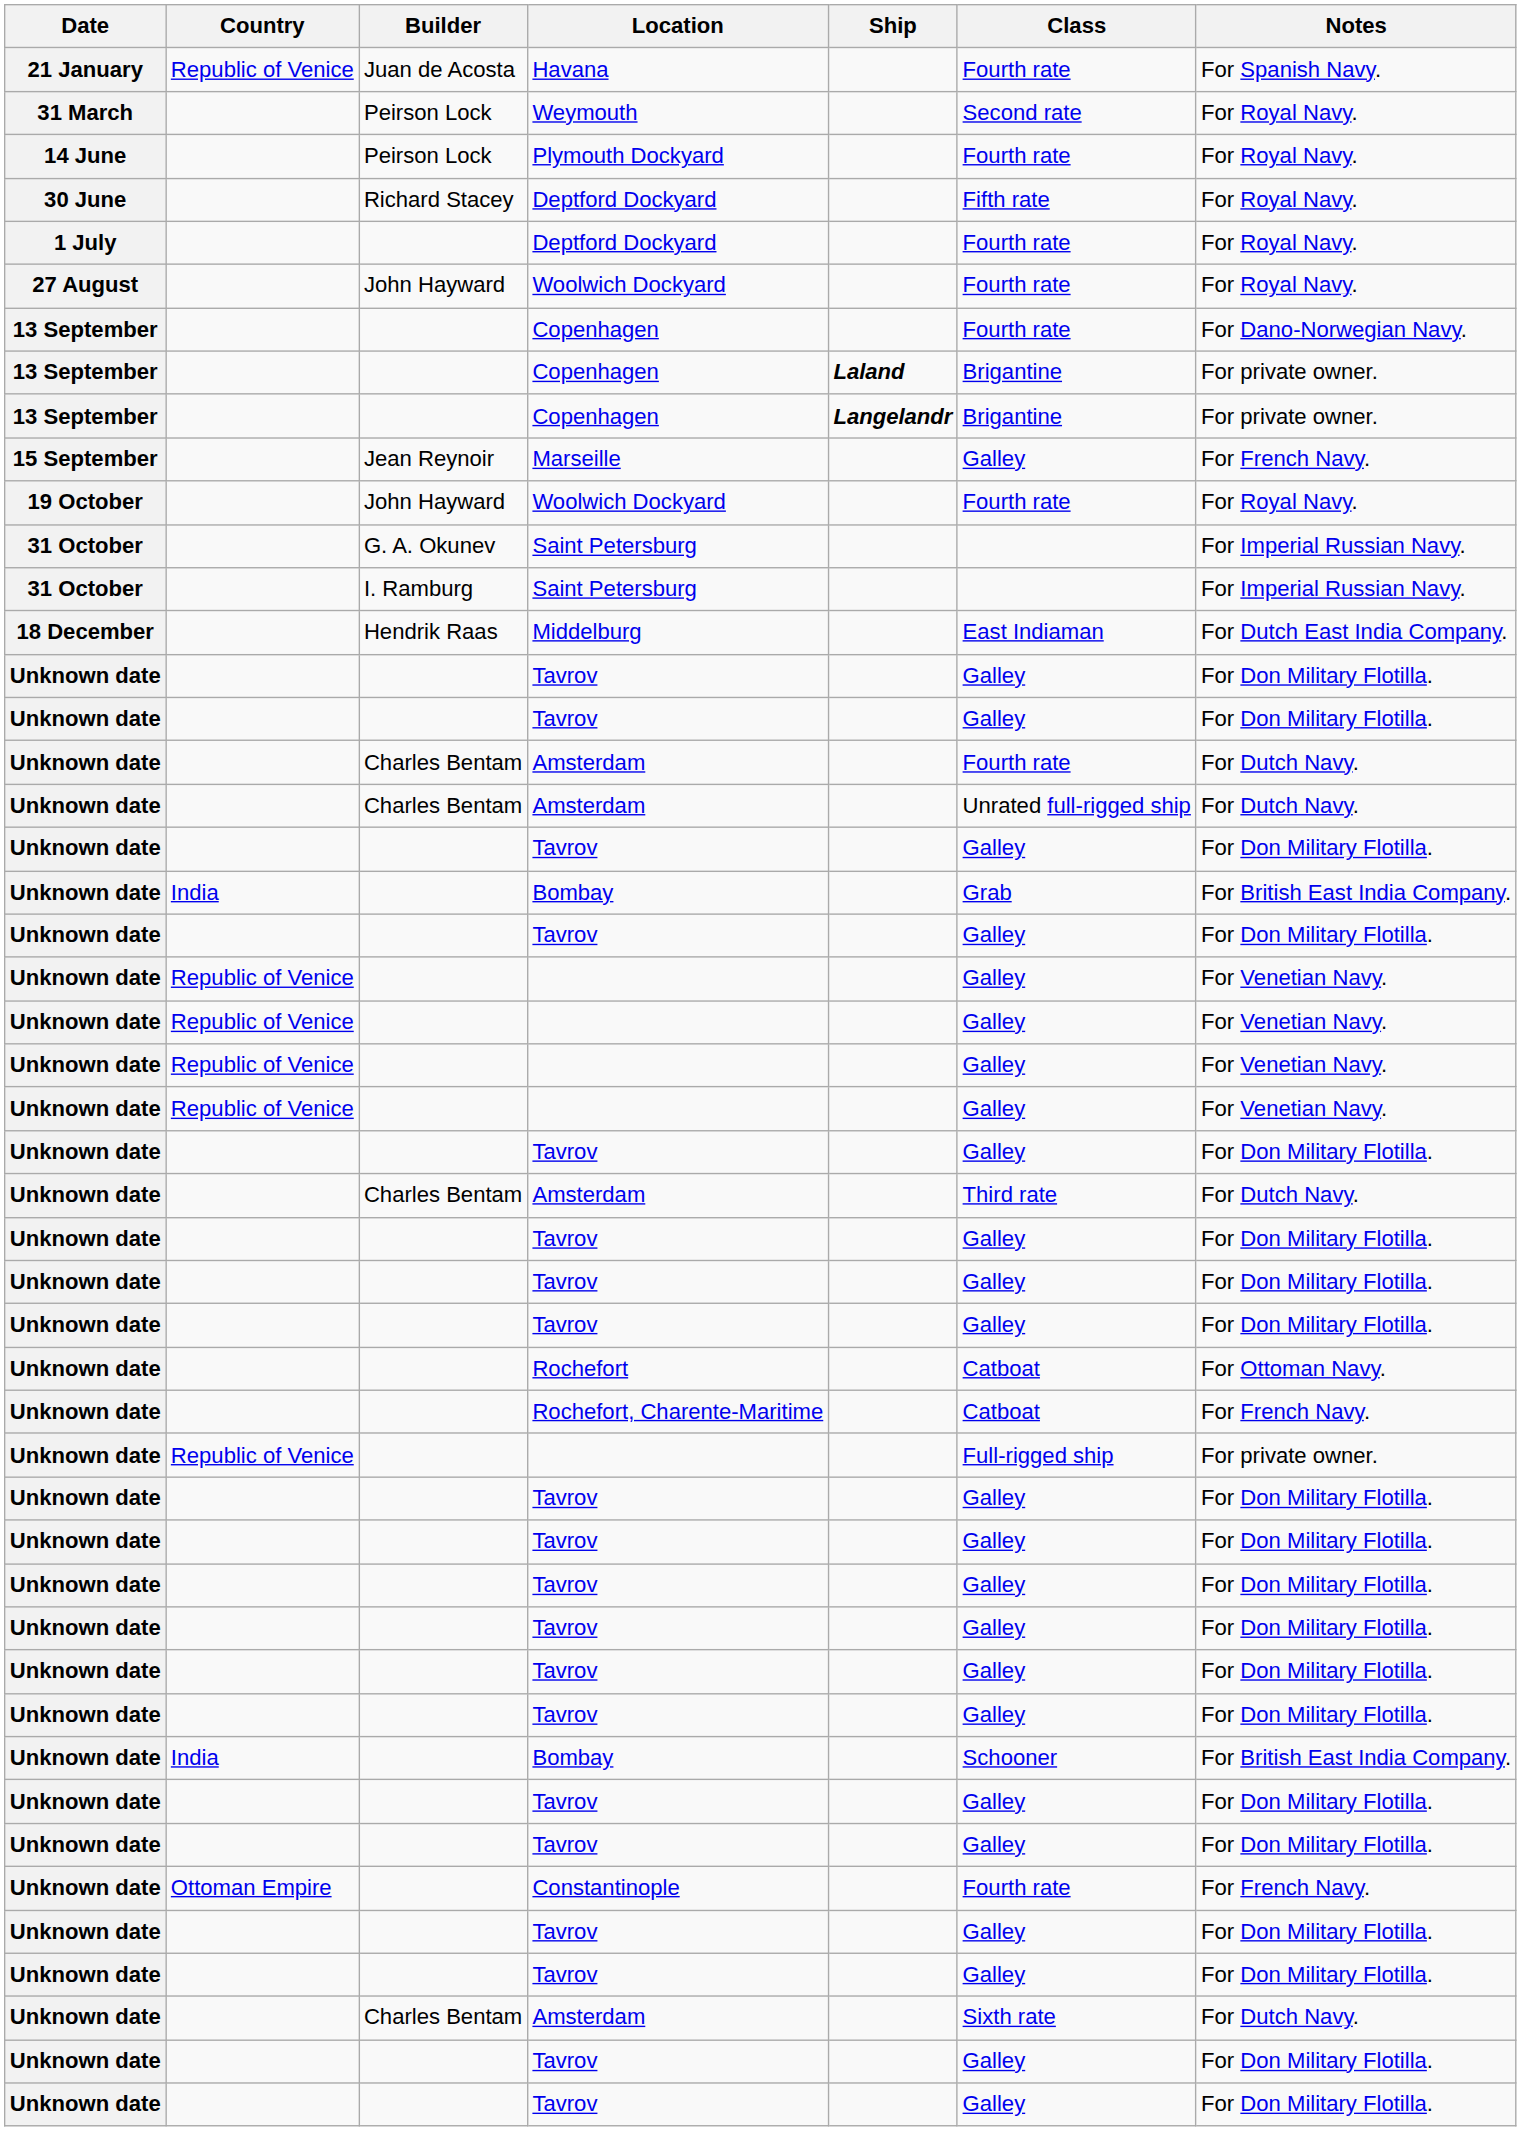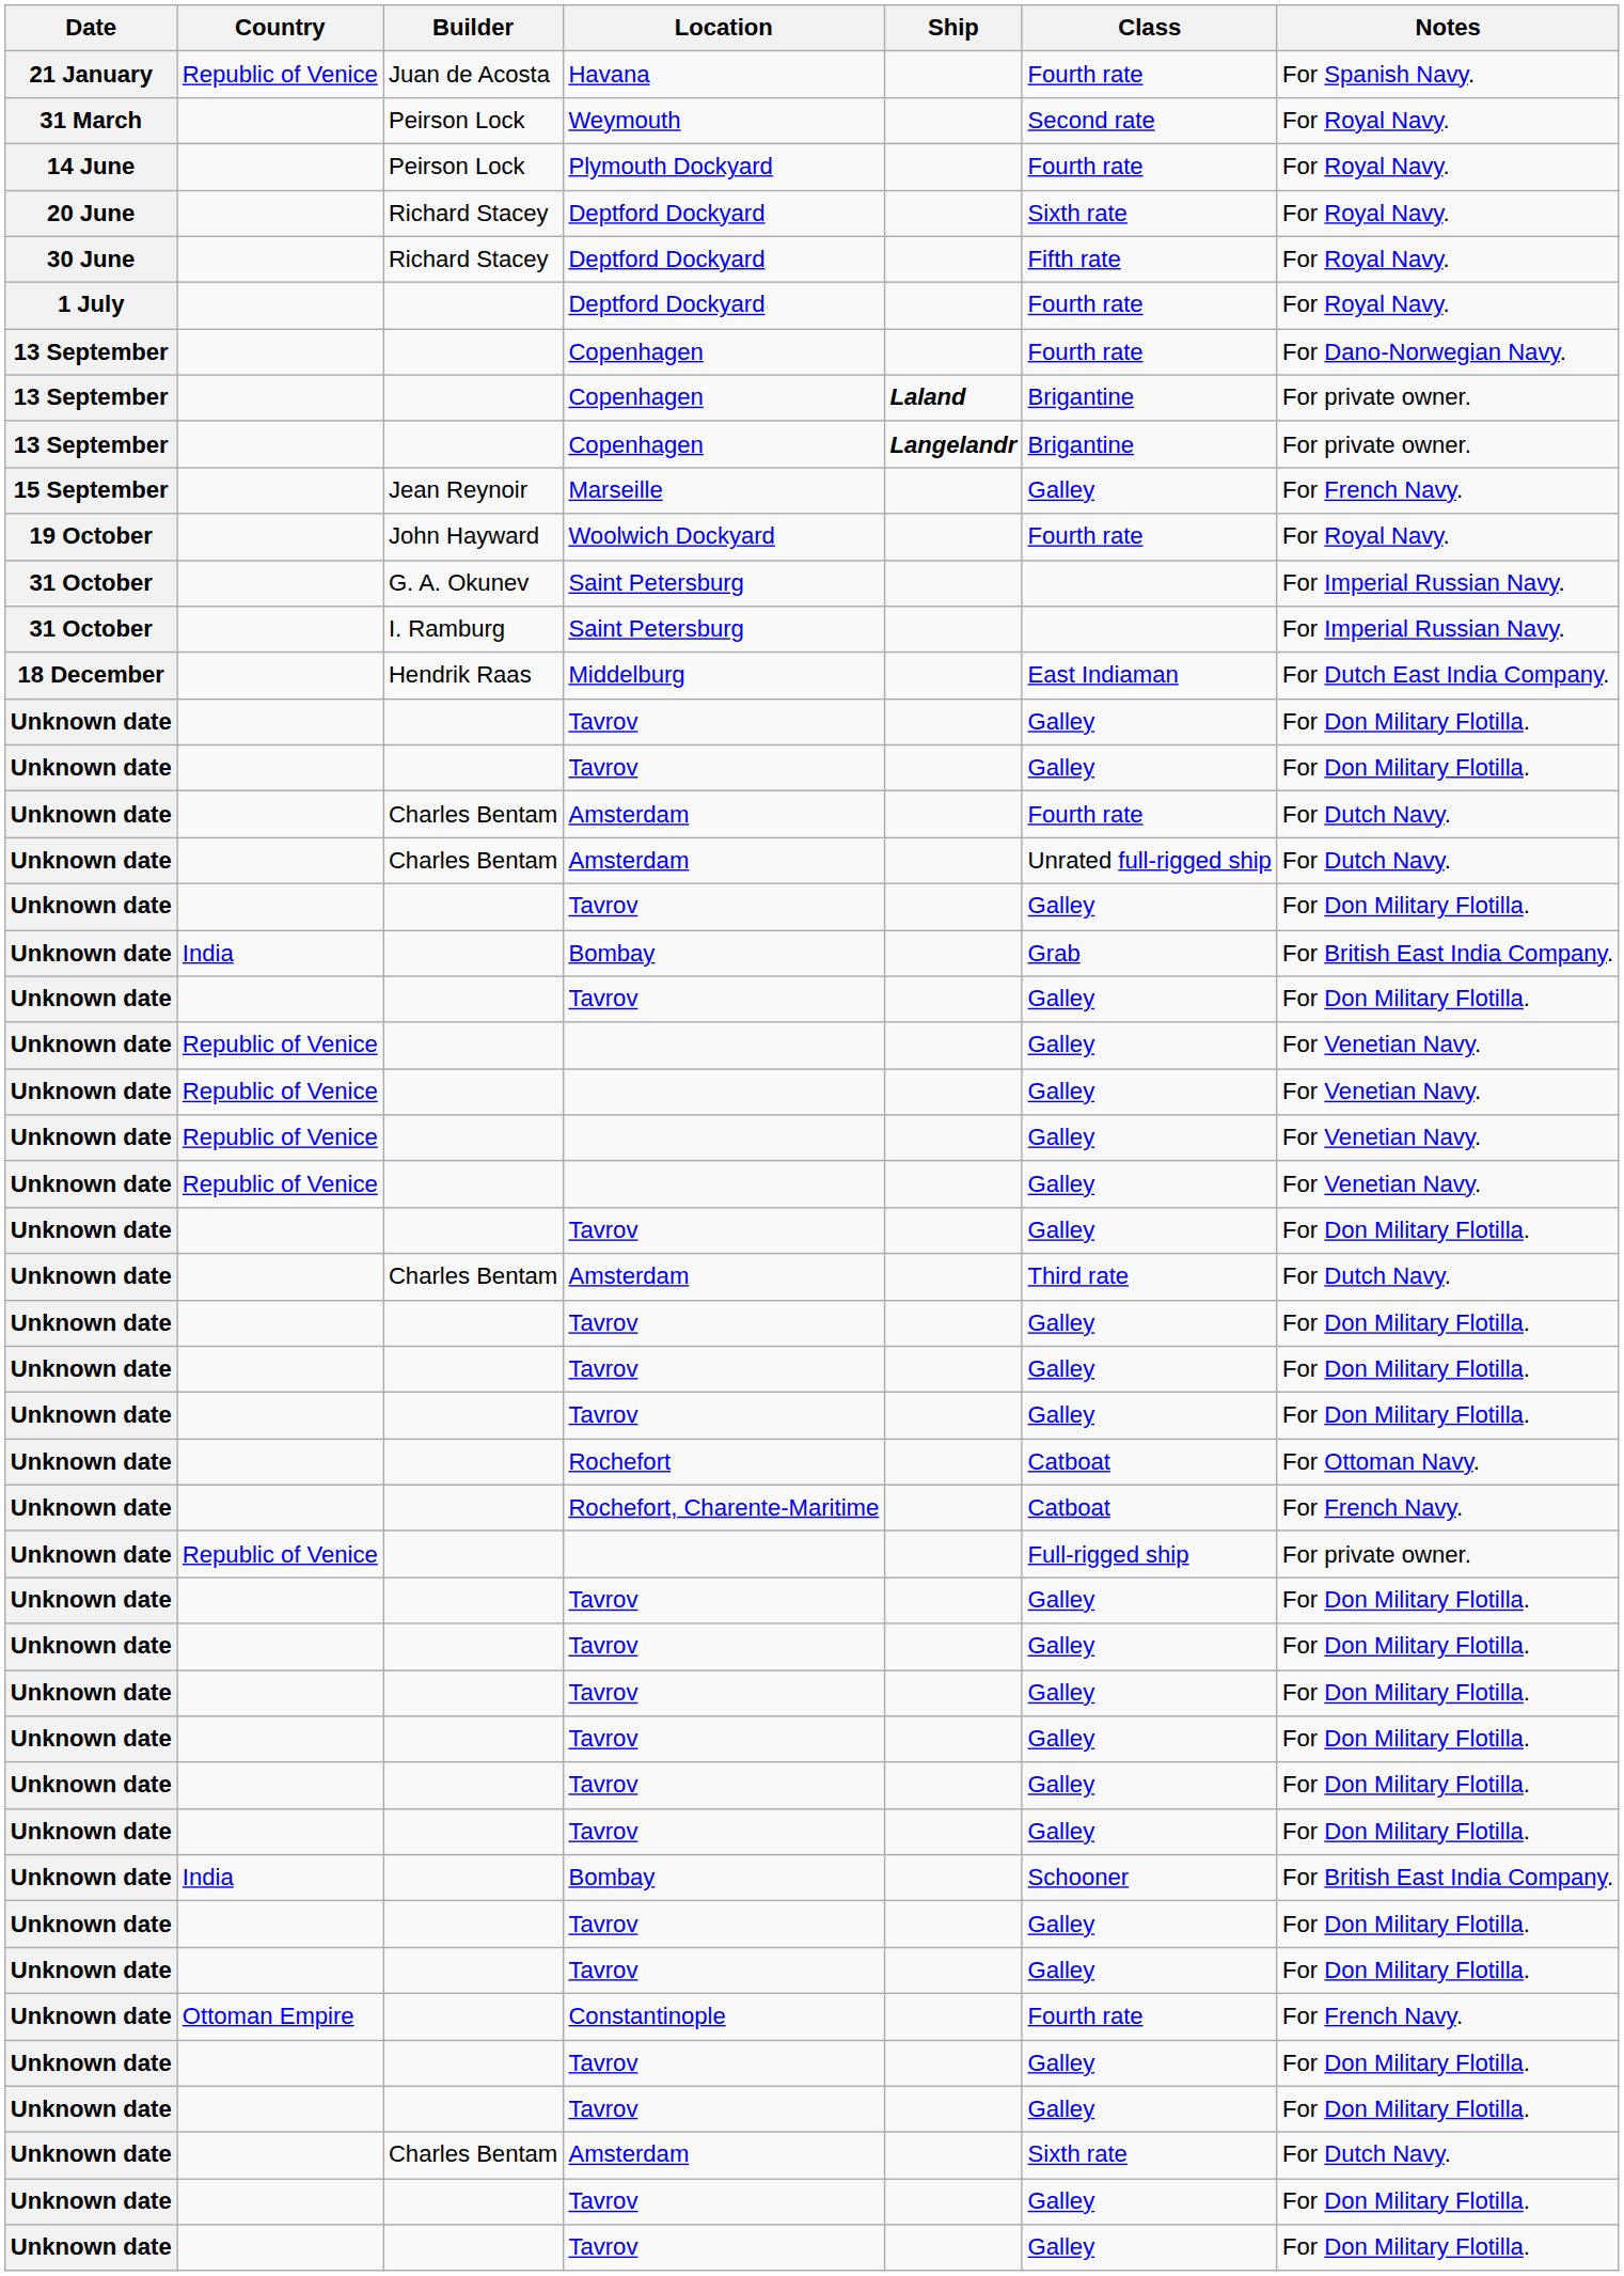 <table class="wikitable sortable" style="font-size:1.00em; line-height:1.5em;">
 <tr>
 <th>Date</th>
 <th>Country</th>
 <th>Builder</th>
 <th>Location</th>
 <th>Ship</th>
 <th>Class</th>
 <th>Notes</th>
 </tr>
 <tr ---->
 <th>21 January</th>
 <td> <a href='#'>Republic of Venice</a></td>
 <td>Juan de Acosta</td>
 <td><a href='#'>Havana</a></td>
 <td><strong></strong></td>
 <td><a href='#'>Fourth rate</a></td>
 <td>For <a href='#'>Spanish Navy</a>.</td>
 </tr>
 <tr ---->
 <th>31 March</th>
 <td></td>
 <td>Peirson Lock</td>
 <td><a href='#'>Weymouth</a></td>
 <td><strong></strong></td>
 <td><a href='#'>Second rate</a></td>
 <td>For <a href='#'>Royal Navy</a>.</td>
 </tr>
 <tr ---->
 <th>14 June</th>
 <td></td>
 <td>Peirson Lock</td>
 <td><a href='#'>Plymouth Dockyard</a></td>
 <td><strong></strong></td>
 <td><a href='#'>Fourth rate</a></td>
 <td>For <a href='#'>Royal Navy</a>.</td>
 </tr>
 <tr ---->
+<th>20 June</th>
+<td></td>
+<td>Richard Stacey</td>
+<td><a href='#'>Deptford Dockyard</a></td>
+<td><strong></strong></td>
+<td><a href='#'>Sixth rate</a></td>
+<td>For <a href='#'>Royal Navy</a>.</td>
+</tr>
+<tr ---->
 <th>30 June</th>
 <td></td>
 <td>Richard Stacey</td>
 <td><a href='#'>Deptford Dockyard</a></td>
 <td><strong></strong></td>
 <td><a href='#'>Fifth rate</a></td>
 <td>For <a href='#'>Royal Navy</a>.</td>
 </tr>
 <tr ---->
 <th>1 July</th>
 <td></td>
 <td></td>
 <td><a href='#'>Deptford Dockyard</a></td>
-<td><strong></strong></td>
-<td><a href='#'>Fourth rate</a></td>
-<td>For <a href='#'>Royal Navy</a>.</td>
-</tr>
-<tr ---->
-<th>27 August</th>
-<td></td>
-<td>John Hayward</td>
-<td><a href='#'>Woolwich Dockyard</a></td>
 <td><strong></strong></td>
 <td><a href='#'>Fourth rate</a></td>
 <td>For <a href='#'>Royal Navy</a>.</td>
 </tr>
 <tr ---->
 <th>13 September</th>
 <td></td>
 <td></td>
 <td><a href='#'>Copenhagen</a></td>
 <td><strong></strong></td>
 <td><a href='#'>Fourth rate</a></td>
 <td>For <a href='#'>Dano-Norwegian Navy</a>.</td>
 </tr>
 <tr ---->
 <th>13 September</th>
 <td></td>
 <td></td>
 <td><a href='#'>Copenhagen</a></td>
 <td><strong><em>Laland</em></strong></td>
 <td><a href='#'>Brigantine</a></td>
 <td>For private owner.</td>
 </tr>
 <tr ---->
 <th>13 September</th>
 <td></td>
 <td></td>
 <td><a href='#'>Copenhagen</a></td>
 <td><strong><em>Langelandr</em></strong></td>
 <td><a href='#'>Brigantine</a></td>
 <td>For private owner.</td>
 </tr>
 <tr ---->
 <th>15 September</th>
 <td></td>
 <td>Jean Reynoir</td>
 <td><a href='#'>Marseille</a></td>
 <td><strong></strong></td>
 <td><a href='#'>Galley</a></td>
 <td>For <a href='#'>French Navy</a>.</td>
 </tr>
 <tr ---->
 <th>19 October</th>
 <td></td>
 <td>John Hayward</td>
 <td><a href='#'>Woolwich Dockyard</a></td>
 <td><strong></strong></td>
 <td><a href='#'>Fourth rate</a></td>
 <td>For <a href='#'>Royal Navy</a>.</td>
 </tr>
 <tr ---->
 <th>31 October</th>
 <td></td>
 <td>G. A. Okunev</td>
 <td><a href='#'>Saint Petersburg</a></td>
 <td><strong></strong></td>
 <td></td>
 <td>For <a href='#'>Imperial Russian Navy</a>.</td>
 </tr>
 <tr ---->
 <th>31 October</th>
 <td></td>
 <td>I. Ramburg</td>
 <td><a href='#'>Saint Petersburg</a></td>
 <td><strong></strong></td>
 <td></td>
 <td>For <a href='#'>Imperial Russian Navy</a>.</td>
 </tr>
 <tr ---->
 <th>18 December</th>
 <td></td>
 <td>Hendrik Raas</td>
 <td><a href='#'>Middelburg</a></td>
 <td><strong></strong></td>
 <td><a href='#'>East Indiaman</a></td>
 <td>For <a href='#'>Dutch East India Company</a>.</td>
 </tr>
 <tr ---->
 <th>Unknown date</th>
 <td></td>
 <td></td>
 <td><a href='#'>Tavrov</a></td>
 <td><strong></strong></td>
 <td><a href='#'>Galley</a></td>
 <td>For <a href='#'>Don Military Flotilla</a>.</td>
 </tr>
 <tr ---->
 <th>Unknown date</th>
 <td></td>
 <td></td>
 <td><a href='#'>Tavrov</a></td>
 <td><strong></strong></td>
 <td><a href='#'>Galley</a></td>
 <td>For <a href='#'>Don Military Flotilla</a>.</td>
 </tr>
 <tr ---->
 <th>Unknown date</th>
 <td></td>
 <td>Charles Bentam</td>
 <td><a href='#'>Amsterdam</a></td>
 <td><strong></strong></td>
 <td><a href='#'>Fourth rate</a></td>
 <td>For <a href='#'>Dutch Navy</a>.</td>
 </tr>
 <tr ---->
 <th>Unknown date</th>
 <td></td>
 <td>Charles Bentam</td>
 <td><a href='#'>Amsterdam</a></td>
 <td><strong></strong></td>
 <td>Unrated <a href='#'>full-rigged ship</a></td>
 <td>For <a href='#'>Dutch Navy</a>.</td>
 </tr>
 <tr ---->
 <th>Unknown date</th>
 <td></td>
 <td></td>
 <td><a href='#'>Tavrov</a></td>
 <td><strong></strong></td>
 <td><a href='#'>Galley</a></td>
 <td>For <a href='#'>Don Military Flotilla</a>.</td>
 </tr>
 <tr ---->
 <th>Unknown date</th>
 <td> <a href='#'>India</a></td>
 <td></td>
 <td><a href='#'>Bombay</a></td>
 <td><strong></strong></td>
 <td><a href='#'>Grab</a></td>
 <td>For <a href='#'>British East India Company</a>.</td>
 </tr>
 <tr ---->
 <th>Unknown date</th>
 <td></td>
 <td></td>
 <td><a href='#'>Tavrov</a></td>
 <td><strong></strong></td>
 <td><a href='#'>Galley</a></td>
 <td>For <a href='#'>Don Military Flotilla</a>.</td>
 </tr>
 <tr ---->
 <th>Unknown date</th>
 <td> <a href='#'>Republic of Venice</a></td>
 <td></td>
 <td></td>
 <td><strong></strong></td>
 <td><a href='#'>Galley</a></td>
 <td>For <a href='#'>Venetian Navy</a>.</td>
 </tr>
 <tr ---->
 <th>Unknown date</th>
 <td> <a href='#'>Republic of Venice</a></td>
 <td></td>
 <td></td>
 <td><strong></strong></td>
 <td><a href='#'>Galley</a></td>
 <td>For <a href='#'>Venetian Navy</a>.</td>
 </tr>
 <tr ---->
 <th>Unknown date</th>
 <td> <a href='#'>Republic of Venice</a></td>
 <td></td>
 <td></td>
 <td><strong></strong></td>
 <td><a href='#'>Galley</a></td>
 <td>For <a href='#'>Venetian Navy</a>.</td>
 </tr>
 <tr ---->
 <th>Unknown date</th>
 <td> <a href='#'>Republic of Venice</a></td>
 <td></td>
 <td></td>
 <td><strong></strong></td>
 <td><a href='#'>Galley</a></td>
 <td>For <a href='#'>Venetian Navy</a>.</td>
 </tr>
 <tr ---->
 <th>Unknown date</th>
 <td></td>
 <td></td>
 <td><a href='#'>Tavrov</a></td>
 <td><strong></strong></td>
 <td><a href='#'>Galley</a></td>
 <td>For <a href='#'>Don Military Flotilla</a>.</td>
 </tr>
 <tr ---->
 <th>Unknown date</th>
 <td></td>
 <td>Charles Bentam</td>
 <td><a href='#'>Amsterdam</a></td>
 <td><strong></strong></td>
 <td><a href='#'>Third rate</a></td>
 <td>For <a href='#'>Dutch Navy</a>.</td>
 </tr>
 <tr ---->
 <th>Unknown date</th>
 <td></td>
 <td></td>
 <td><a href='#'>Tavrov</a></td>
 <td><strong></strong></td>
 <td><a href='#'>Galley</a></td>
 <td>For <a href='#'>Don Military Flotilla</a>.</td>
 </tr>
 <tr ---->
 <th>Unknown date</th>
 <td></td>
 <td></td>
 <td><a href='#'>Tavrov</a></td>
 <td><strong></strong></td>
 <td><a href='#'>Galley</a></td>
 <td>For <a href='#'>Don Military Flotilla</a>.</td>
 </tr>
 <tr ---->
 <th>Unknown date</th>
 <td></td>
 <td></td>
 <td><a href='#'>Tavrov</a></td>
 <td><strong></strong></td>
 <td><a href='#'>Galley</a></td>
 <td>For <a href='#'>Don Military Flotilla</a>.</td>
 </tr>
 <tr ---->
 <th>Unknown date</th>
 <td></td>
 <td></td>
 <td><a href='#'>Rochefort</a></td>
 <td><strong></strong></td>
 <td><a href='#'>Catboat</a></td>
 <td>For <a href='#'>Ottoman Navy</a>.</td>
 </tr>
 <tr ---->
 <th>Unknown date</th>
 <td></td>
 <td></td>
 <td><a href='#'>Rochefort, Charente-Maritime</a></td>
 <td><strong></strong></td>
 <td><a href='#'>Catboat</a></td>
 <td>For <a href='#'>French Navy</a>.</td>
 </tr>
 <tr ---->
 <th>Unknown date</th>
 <td> <a href='#'>Republic of Venice</a></td>
 <td></td>
 <td></td>
 <td><strong></strong></td>
 <td><a href='#'>Full-rigged ship</a></td>
 <td>For private owner.</td>
 </tr>
 <tr ---->
 <th>Unknown date</th>
 <td></td>
 <td></td>
 <td><a href='#'>Tavrov</a></td>
 <td><strong></strong></td>
 <td><a href='#'>Galley</a></td>
 <td>For <a href='#'>Don Military Flotilla</a>.</td>
 </tr>
 <tr ---->
 <th>Unknown date</th>
 <td></td>
 <td></td>
 <td><a href='#'>Tavrov</a></td>
 <td><strong></strong></td>
 <td><a href='#'>Galley</a></td>
 <td>For <a href='#'>Don Military Flotilla</a>.</td>
 </tr>
 <tr ---->
 <th>Unknown date</th>
 <td></td>
 <td></td>
 <td><a href='#'>Tavrov</a></td>
 <td><strong></strong></td>
 <td><a href='#'>Galley</a></td>
 <td>For <a href='#'>Don Military Flotilla</a>.</td>
 </tr>
 <tr ---->
 <th>Unknown date</th>
 <td></td>
 <td></td>
 <td><a href='#'>Tavrov</a></td>
 <td><strong></strong></td>
 <td><a href='#'>Galley</a></td>
 <td>For <a href='#'>Don Military Flotilla</a>.</td>
 </tr>
 <tr ---->
 <th>Unknown date</th>
 <td></td>
 <td></td>
 <td><a href='#'>Tavrov</a></td>
 <td><strong></strong></td>
 <td><a href='#'>Galley</a></td>
 <td>For <a href='#'>Don Military Flotilla</a>.</td>
 </tr>
 <tr ---->
 <th>Unknown date</th>
 <td></td>
 <td></td>
 <td><a href='#'>Tavrov</a></td>
 <td><strong></strong></td>
 <td><a href='#'>Galley</a></td>
 <td>For <a href='#'>Don Military Flotilla</a>.</td>
 </tr>
 <tr ---->
 <th>Unknown date</th>
 <td> <a href='#'>India</a></td>
 <td></td>
 <td><a href='#'>Bombay</a></td>
 <td><strong></strong></td>
 <td><a href='#'>Schooner</a></td>
 <td>For <a href='#'>British East India Company</a>.</td>
 </tr>
 <tr ---->
 <th>Unknown date</th>
 <td></td>
 <td></td>
 <td><a href='#'>Tavrov</a></td>
 <td><strong></strong></td>
 <td><a href='#'>Galley</a></td>
 <td>For <a href='#'>Don Military Flotilla</a>.</td>
 </tr>
 <tr ---->
 <th>Unknown date</th>
 <td></td>
 <td></td>
 <td><a href='#'>Tavrov</a></td>
 <td><strong></strong></td>
 <td><a href='#'>Galley</a></td>
 <td>For <a href='#'>Don Military Flotilla</a>.</td>
 </tr>
 <tr ---->
 <th>Unknown date</th>
 <td> <a href='#'>Ottoman Empire</a></td>
 <td></td>
 <td><a href='#'>Constantinople</a></td>
 <td><strong></strong></td>
 <td><a href='#'>Fourth rate</a></td>
 <td>For <a href='#'>French Navy</a>.</td>
 </tr>
 <tr ---->
 <th>Unknown date</th>
 <td></td>
 <td></td>
 <td><a href='#'>Tavrov</a></td>
 <td><strong></strong></td>
 <td><a href='#'>Galley</a></td>
 <td>For <a href='#'>Don Military Flotilla</a>.</td>
 </tr>
 <tr ---->
 <th>Unknown date</th>
 <td></td>
 <td></td>
 <td><a href='#'>Tavrov</a></td>
 <td><strong></strong></td>
 <td><a href='#'>Galley</a></td>
 <td>For <a href='#'>Don Military Flotilla</a>.</td>
 </tr>
 <tr ---->
 <th>Unknown date</th>
 <td></td>
 <td>Charles Bentam</td>
 <td><a href='#'>Amsterdam</a></td>
 <td><strong></strong></td>
 <td><a href='#'>Sixth rate</a></td>
 <td>For <a href='#'>Dutch Navy</a>.</td>
 </tr>
 <tr ---->
 <th>Unknown date</th>
 <td></td>
 <td></td>
 <td><a href='#'>Tavrov</a></td>
 <td><strong></strong></td>
 <td><a href='#'>Galley</a></td>
 <td>For <a href='#'>Don Military Flotilla</a>.</td>
 </tr>
 <tr ---->
 <th>Unknown date</th>
 <td></td>
 <td></td>
 <td><a href='#'>Tavrov</a></td>
 <td><strong></strong></td>
 <td><a href='#'>Galley</a></td>
 <td>For <a href='#'>Don Military Flotilla</a>.</td>
 </tr>
 </table>
